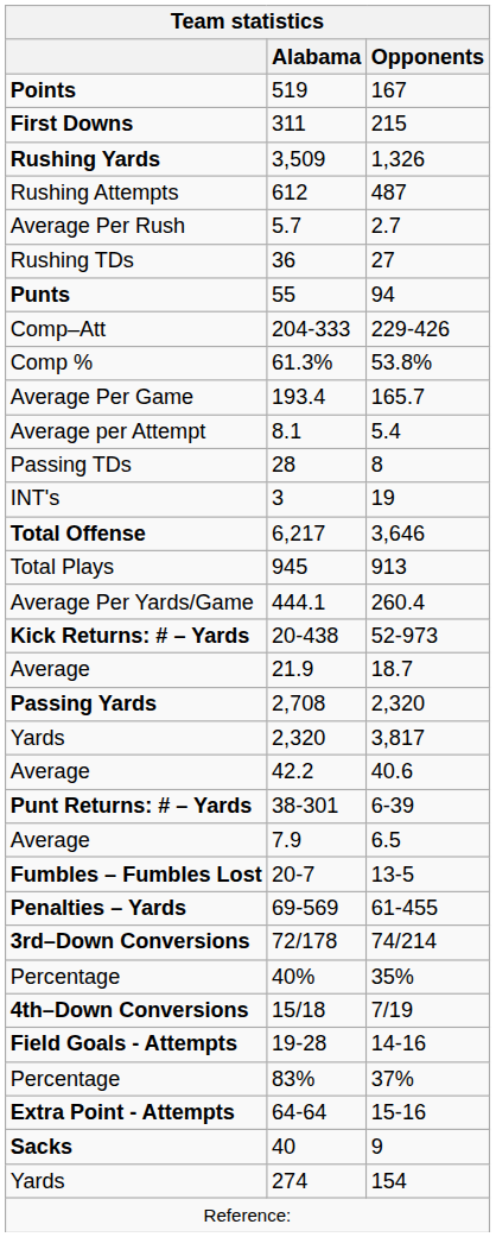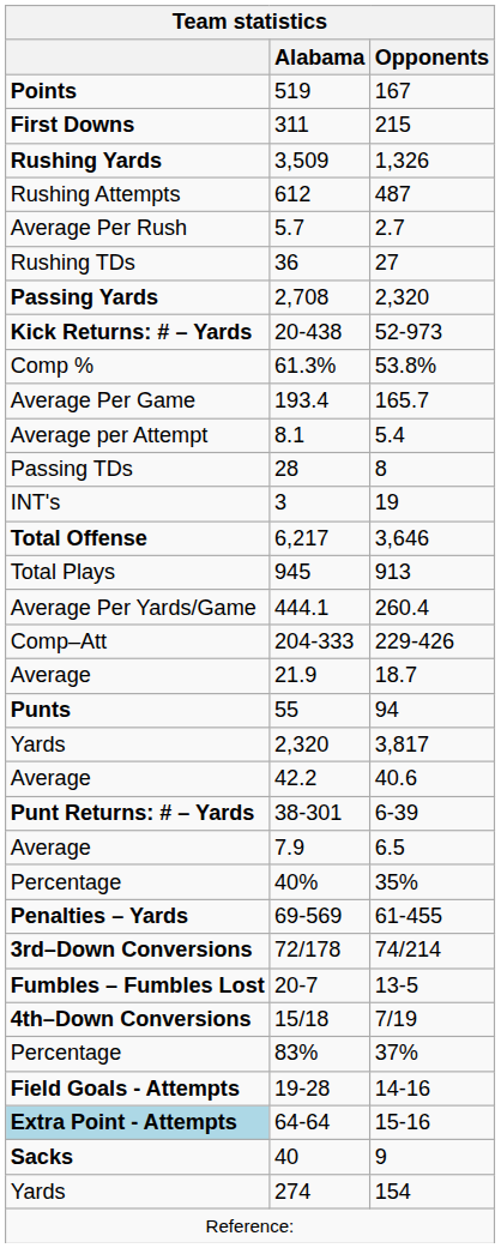 <table class="wikitable collapsible collapsed">
 <tr>
 <th colspan="3">Team statistics</th>
 </tr>
 <tr>
 <th> </th>
 <th>Alabama</th>
 <th>Opponents</th>
 </tr>
 <tr>
 <td><strong>Points</strong></td>
 <td>519</td>
 <td>167</td>
 </tr>
 <tr>
 <td><strong>First Downs</strong></td>
 <td>311</td>
 <td>215</td>
 </tr>
 <tr>
 <td><strong>Rushing Yards</strong></td>
 <td>3,509</td>
 <td>1,326</td>
 </tr>
 <tr>
 <td>Rushing Attempts</td>
 <td>612</td>
 <td>487</td>
 </tr>
 <tr>
 <td>Average Per Rush</td>
 <td>5.7</td>
 <td>2.7</td>
 </tr>
 <tr>
 <td>Rushing TDs</td>
 <td>36</td>
 <td>27</td>
 </tr>
 <tr>
-<td><strong>Punts</strong></td>
-<td>55</td>
-<td>94</td>
+<td><strong>Passing Yards</strong></td>
+<td>2,708</td>
+<td>2,320</td>
 </tr>
 <tr>
-<td>Comp–Att</td>
-<td>204-333</td>
-<td>229-426</td>
+<td><strong>Kick Returns: # – Yards</strong></td>
+<td>20-438</td>
+<td>52-973</td>
 </tr>
 <tr>
 <td>Comp %</td>
 <td>61.3%</td>
 <td>53.8%</td>
 </tr>
 <tr>
 <td>Average Per Game</td>
 <td>193.4</td>
 <td>165.7</td>
 </tr>
 <tr>
 <td>Average per Attempt</td>
 <td>8.1</td>
 <td>5.4</td>
 </tr>
 <tr>
 <td>Passing TDs</td>
 <td>28</td>
 <td>8</td>
 </tr>
 <tr>
 <td>INT's</td>
 <td>3</td>
 <td>19</td>
 </tr>
 <tr>
 <td><strong>Total Offense</strong></td>
 <td>6,217</td>
 <td>3,646</td>
 </tr>
 <tr>
 <td>Total Plays</td>
 <td>945</td>
 <td>913</td>
 </tr>
 <tr>
 <td>Average Per Yards/Game</td>
 <td>444.1</td>
 <td>260.4</td>
 </tr>
 <tr>
-<td><strong>Kick Returns: # – Yards</strong></td>
-<td>20-438</td>
-<td>52-973</td>
+<td>Comp–Att</td>
+<td>204-333</td>
+<td>229-426</td>
 </tr>
 <tr>
 <td>Average</td>
 <td>21.9</td>
 <td>18.7</td>
 </tr>
 <tr>
-<td><strong>Passing Yards</strong></td>
-<td>2,708</td>
-<td>2,320</td>
+<td><strong>Punts</strong></td>
+<td>55</td>
+<td>94</td>
 </tr>
 <tr>
 <td>Yards</td>
 <td>2,320</td>
 <td>3,817</td>
 </tr>
 <tr>
 <td>Average</td>
 <td>42.2</td>
 <td>40.6</td>
 </tr>
 <tr>
 <td><strong>Punt Returns: # – Yards</strong></td>
 <td>38-301</td>
 <td>6-39</td>
 </tr>
 <tr>
 <td>Average</td>
 <td>7.9</td>
 <td>6.5</td>
 </tr>
 <tr>
-<td><strong>Fumbles – Fumbles Lost</strong></td>
-<td>20-7</td>
-<td>13-5</td>
+<td>Percentage</td>
+<td>40%</td>
+<td>35%</td>
 </tr>
 <tr>
 <td><strong>Penalties – Yards</strong></td>
 <td>69-569</td>
 <td>61-455</td>
 </tr>
 <tr>
 <td><strong>3rd–Down Conversions</strong></td>
 <td>72/178</td>
 <td>74/214</td>
 </tr>
 <tr>
-<td>Percentage</td>
-<td>40%</td>
-<td>35%</td>
+<td><strong>Fumbles – Fumbles Lost</strong></td>
+<td>20-7</td>
+<td>13-5</td>
 </tr>
 <tr>
 <td><strong>4th–Down Conversions</strong></td>
 <td>15/18</td>
 <td>7/19</td>
 </tr>
 <tr>
+<td>Percentage</td>
+<td>83%</td>
+<td>37%</td>
+</tr>
+<tr>
 <td><strong>Field Goals - Attempts</strong></td>
 <td>19-28</td>
 <td>14-16</td>
 </tr>
 <tr>
-<td>Percentage</td>
-<td>83%</td>
-<td>37%</td>
-</tr>
-<tr>
-<td><strong>Extra Point - Attempts</strong></td>
+<td style="background: lightblue;"><strong>Extra Point - Attempts</strong></td>
 <td>64-64</td>
 <td>15-16</td>
 </tr>
 <tr>
 <td><strong>Sacks</strong></td>
 <td>40</td>
 <td>9</td>
 </tr>
 <tr>
 <td>Yards</td>
 <td>274</td>
 <td>154</td>
 </tr>
 <tr>
 <td colspan="3" style="text-align:center;"><small>Reference:</small></td>
 </tr>
 </table>
